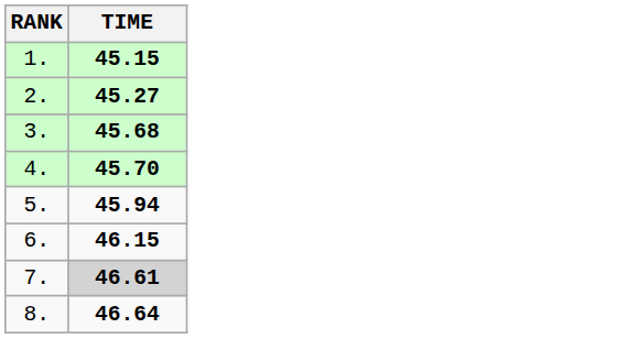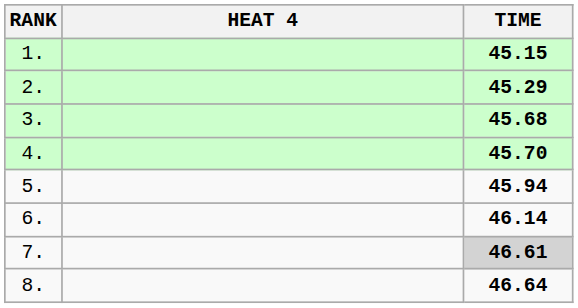 <table class="wikitable" style="border-collapse: collapse; font-size: 90%;">
 <tr>
 <th>RANK</th>
+<th style="width: 20em">HEAT 4</th>
 <th style="width: 5em">TIME</th>
 </tr>
 <tr style="background:#ccffcc;">
 <td align="center">1.</td>
+<td></td>
 <td align="center"><strong>45.15</strong></td>
 </tr>
 <tr style="background:#ccffcc;">
 <td align="center">2.</td>
-<td align="center"><strong>45.27</strong></td>
+<td></td>
+<td align="center"><strong>45.29</strong></td>
 </tr>
 <tr style="background:#ccffcc;">
 <td align="center">3.</td>
+<td></td>
 <td align="center"><strong>45.68</strong></td>
 </tr>
 <tr style="background:#ccffcc;">
 <td align="center">4.</td>
+<td></td>
 <td align="center"><strong>45.70</strong></td>
 </tr>
 <tr>
 <td align="center">5.</td>
+<td></td>
 <td align="center"><strong>45.94</strong></td>
 </tr>
 <tr>
 <td align="center">6.</td>
-<td align="center"><strong>46.15</strong></td>
+<td></td>
+<td align="center"><strong>46.14</strong></td>
 </tr>
 <tr>
 <td align="center">7.</td>
+<td></td>
 <td align="center" style="background: lightgrey;"><strong>46.61</strong></td>
 </tr>
 <tr>
 <td align="center">8.</td>
+<td></td>
 <td align="center"><strong>46.64</strong></td>
 </tr>
 </table>
